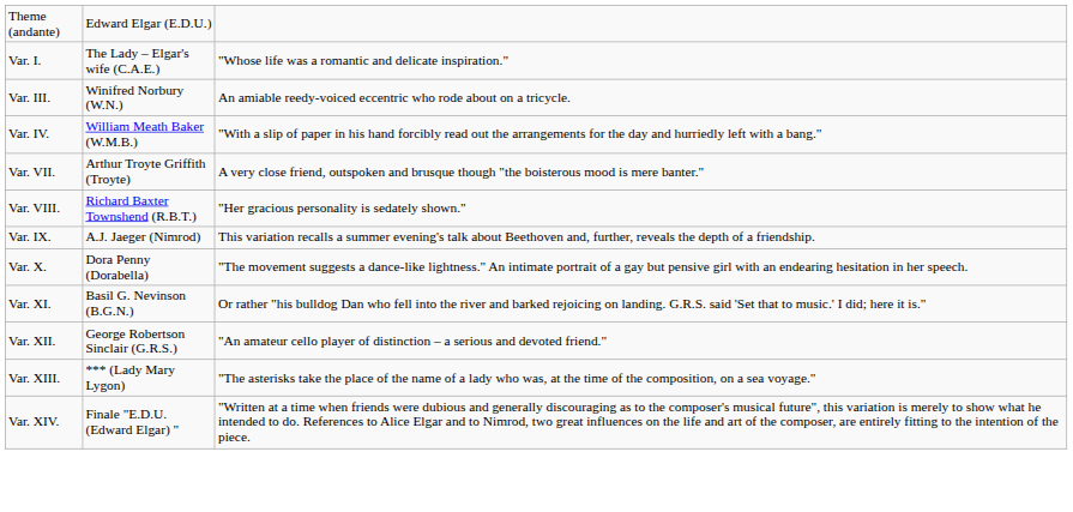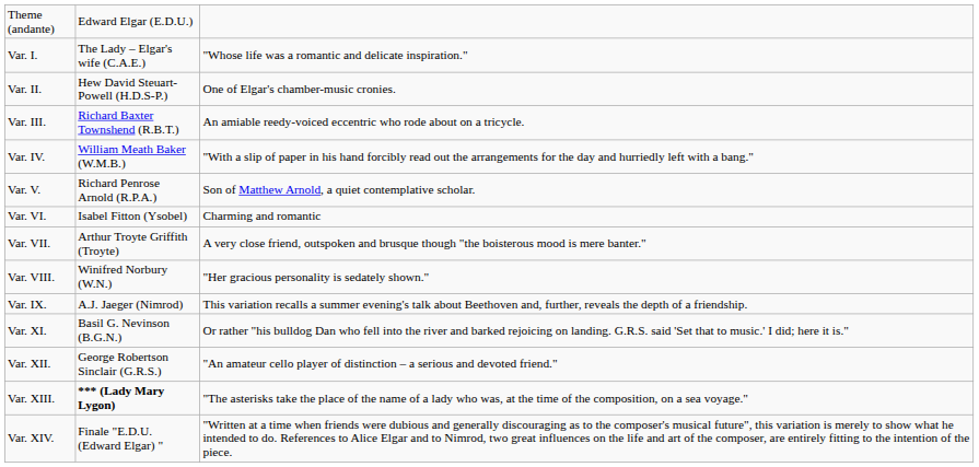 <table class="wikitable">
 <tr>
 <td>Theme (andante)</td>
 <td>Edward Elgar (E.D.U.)</td>
 <td></td>
 </tr>
 <tr>
 <td>Var. I.</td>
 <td>The Lady – Elgar's wife (C.A.E.)</td>
 <td>"Whose life was a romantic and delicate inspiration."</td>
 </tr>
 <tr>
+<td>Var. II.</td>
+<td>Hew David Steuart-Powell (H.D.S-P.)</td>
+<td>One of Elgar's chamber-music cronies.</td>
+</tr>
+<tr>
 <td>Var. III.</td>
-<td>Winifred Norbury (W.N.)</td>
+<td><a href='#'>Richard Baxter Townshend</a> (R.B.T.)</td>
 <td>An amiable reedy-voiced eccentric who rode about on a tricycle.</td>
 </tr>
 <tr>
 <td>Var. IV.</td>
 <td><a href='#'>William Meath Baker</a> (W.M.B.)</td>
 <td>"With a slip of paper in his hand forcibly read out the arrangements for the day and hurriedly left with a bang."</td>
 </tr>
 <tr>
+<td>Var. V.</td>
+<td>Richard Penrose Arnold (R.P.A.)</td>
+<td>Son of <a href='#'>Matthew Arnold</a>, a quiet contemplative scholar.</td>
+</tr>
+<tr>
+<td>Var. VI.</td>
+<td>Isabel Fitton (Ysobel)</td>
+<td>Charming and romantic</td>
+</tr>
+<tr>
 <td>Var. VII.</td>
 <td>Arthur Troyte Griffith (Troyte)</td>
 <td>A very close friend, outspoken and brusque though "the boisterous mood is mere banter."</td>
 </tr>
 <tr>
 <td>Var. VIII.</td>
-<td><a href='#'>Richard Baxter Townshend</a> (R.B.T.)</td>
+<td>Winifred Norbury (W.N.)</td>
 <td>"Her gracious personality is sedately shown."</td>
 </tr>
 <tr>
 <td>Var. IX.</td>
 <td>A.J. Jaeger (Nimrod)</td>
 <td>This variation recalls a summer evening's talk about Beethoven and, further, reveals the depth of a friendship.</td>
-</tr>
-<tr>
-<td>Var. X.</td>
-<td>Dora Penny (Dorabella)</td>
-<td>"The movement suggests a dance-like lightness." An intimate portrait of a gay but pensive girl with an endearing hesitation in her speech.</td>
 </tr>
 <tr>
 <td>Var. XI.</td>
 <td>Basil G. Nevinson (B.G.N.)</td>
 <td>Or rather "his bulldog Dan who fell into the river and barked rejoicing on landing. G.R.S. said 'Set that to music.' I did; here it is."</td>
 </tr>
 <tr>
 <td>Var. XII.</td>
 <td>George Robertson Sinclair (G.R.S.)</td>
 <td>"An amateur cello player of distinction – a serious and devoted friend."</td>
 </tr>
 <tr>
 <td>Var. XIII.</td>
-<td>*** (Lady Mary Lygon)</td>
+<td><strong>*** (Lady Mary Lygon)</strong></td>
 <td>"The asterisks take the place of the name of a lady who was, at the time of the composition, on a sea voyage."</td>
 </tr>
 <tr>
 <td>Var. XIV.</td>
 <td>Finale "E.D.U. (Edward Elgar) "</td>
 <td>"Written at a time when friends were dubious and generally discouraging as to the composer's musical future", this variation is merely to show what he intended to do. References to Alice Elgar and to Nimrod, two great influences on the life and art of the composer, are entirely fitting to the intention of the piece.</td>
 </tr>
 </table>
